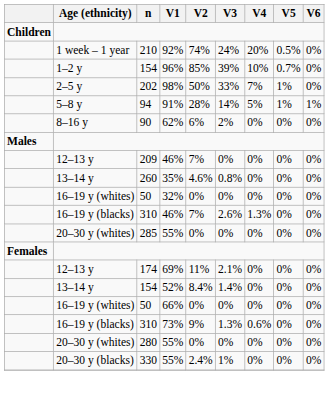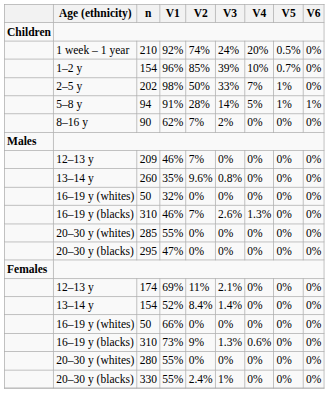 <table class="wikitable">
 <tr>
 <th></th>
 <th>Age (ethnicity)</th>
 <th>n</th>
 <th>V1</th>
 <th>V2</th>
 <th>V3</th>
 <th>V4</th>
 <th>V5</th>
 <th>V6</th>
 </tr>
 <tr>
 <td><strong>Children</strong></td>
 </tr>
 <tr>
 <td></td>
 <td>1 week – 1 year</td>
 <td>210</td>
 <td>92%</td>
 <td>74%</td>
 <td>24%</td>
 <td>20%</td>
 <td>0.5%</td>
 <td>0%</td>
 </tr>
 <tr>
 <td></td>
 <td>1–2 y</td>
 <td>154</td>
 <td>96%</td>
 <td>85%</td>
 <td>39%</td>
 <td>10%</td>
 <td>0.7%</td>
 <td>0%</td>
 </tr>
 <tr>
 <td></td>
 <td>2–5 y</td>
 <td>202</td>
 <td>98%</td>
 <td>50%</td>
 <td>33%</td>
 <td>7%</td>
 <td>1%</td>
 <td>0%</td>
 </tr>
 <tr>
 <td></td>
 <td>5–8 y</td>
 <td>94</td>
 <td>91%</td>
 <td>28%</td>
 <td>14%</td>
 <td>5%</td>
 <td>1%</td>
 <td>1%</td>
 </tr>
 <tr>
 <td></td>
 <td>8–16 y</td>
 <td>90</td>
 <td>62%</td>
-<td>6%</td>
+<td>7%</td>
 <td>2%</td>
 <td>0%</td>
 <td>0%</td>
 <td>0%</td>
 </tr>
 <tr>
 <td><strong>Males</strong></td>
 <td colspan="8"></td>
 </tr>
 <tr>
 <td></td>
 <td>12–13 y</td>
 <td>209</td>
 <td>46%</td>
 <td>7%</td>
 <td>0%</td>
 <td>0%</td>
 <td>0%</td>
 <td>0%</td>
 </tr>
 <tr>
 <td></td>
 <td>13–14 y</td>
 <td>260</td>
 <td>35%</td>
-<td>4.6%</td>
+<td>9.6%</td>
 <td>0.8%</td>
 <td>0%</td>
 <td>0%</td>
 <td>0%</td>
 </tr>
 <tr>
 <td></td>
 <td>16–19 y (whites)</td>
 <td>50</td>
 <td>32%</td>
 <td>0%</td>
 <td>0%</td>
 <td>0%</td>
 <td>0%</td>
 <td>0%</td>
 </tr>
 <tr>
 <td></td>
 <td>16–19 y (blacks)</td>
 <td>310</td>
 <td>46%</td>
 <td>7%</td>
 <td>2.6%</td>
 <td>1.3%</td>
 <td>0%</td>
 <td>0%</td>
 </tr>
 <tr>
 <td></td>
 <td>20–30 y (whites)</td>
 <td>285</td>
 <td>55%</td>
+<td>0%</td>
+<td>0%</td>
+<td>0%</td>
+<td>0%</td>
+<td>0%</td>
+</tr>
+<tr>
+<td></td>
+<td>20–30 y (blacks)</td>
+<td>295</td>
+<td>47%</td>
 <td>0%</td>
 <td>0%</td>
 <td>0%</td>
 <td>0%</td>
 <td>0%</td>
 </tr>
 <tr>
 <td><strong>Females</strong></td>
 <td colspan="8"></td>
 </tr>
 <tr>
 <td></td>
 <td>12–13 y</td>
 <td>174</td>
 <td>69%</td>
 <td>11%</td>
 <td>2.1%</td>
 <td>0%</td>
 <td>0%</td>
 <td>0%</td>
 </tr>
 <tr>
 <td></td>
 <td>13–14 y</td>
 <td>154</td>
 <td>52%</td>
 <td>8.4%</td>
 <td>1.4%</td>
 <td>0%</td>
 <td>0%</td>
 <td>0%</td>
 </tr>
 <tr>
 <td></td>
 <td>16–19 y (whites)</td>
 <td>50</td>
 <td>66%</td>
 <td>0%</td>
 <td>0%</td>
 <td>0%</td>
 <td>0%</td>
 <td>0%</td>
 </tr>
 <tr>
 <td></td>
 <td>16–19 y (blacks)</td>
 <td>310</td>
 <td>73%</td>
 <td>9%</td>
 <td>1.3%</td>
 <td>0.6%</td>
 <td>0%</td>
 <td>0%</td>
 </tr>
 <tr>
 <td></td>
 <td>20–30 y (whites)</td>
 <td>280</td>
 <td>55%</td>
 <td>0%</td>
 <td>0%</td>
 <td>0%</td>
 <td>0%</td>
 <td>0%</td>
 </tr>
 <tr>
 <td></td>
 <td>20–30 y (blacks)</td>
 <td>330</td>
 <td>55%</td>
 <td>2.4%</td>
 <td>1%</td>
 <td>0%</td>
 <td>0%</td>
 <td>0%</td>
 </tr>
 <tr>
 </tr>
 </table>
